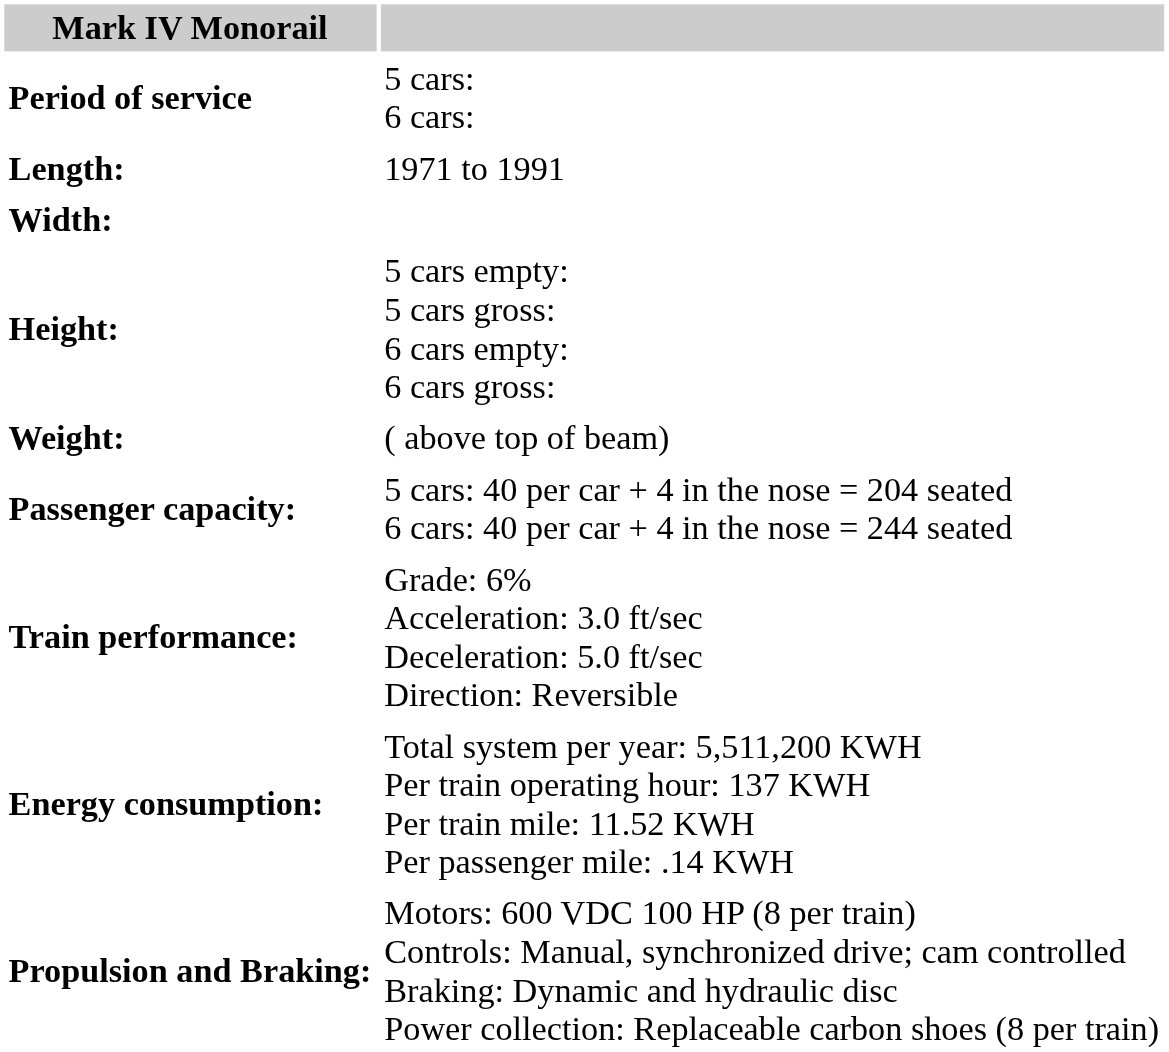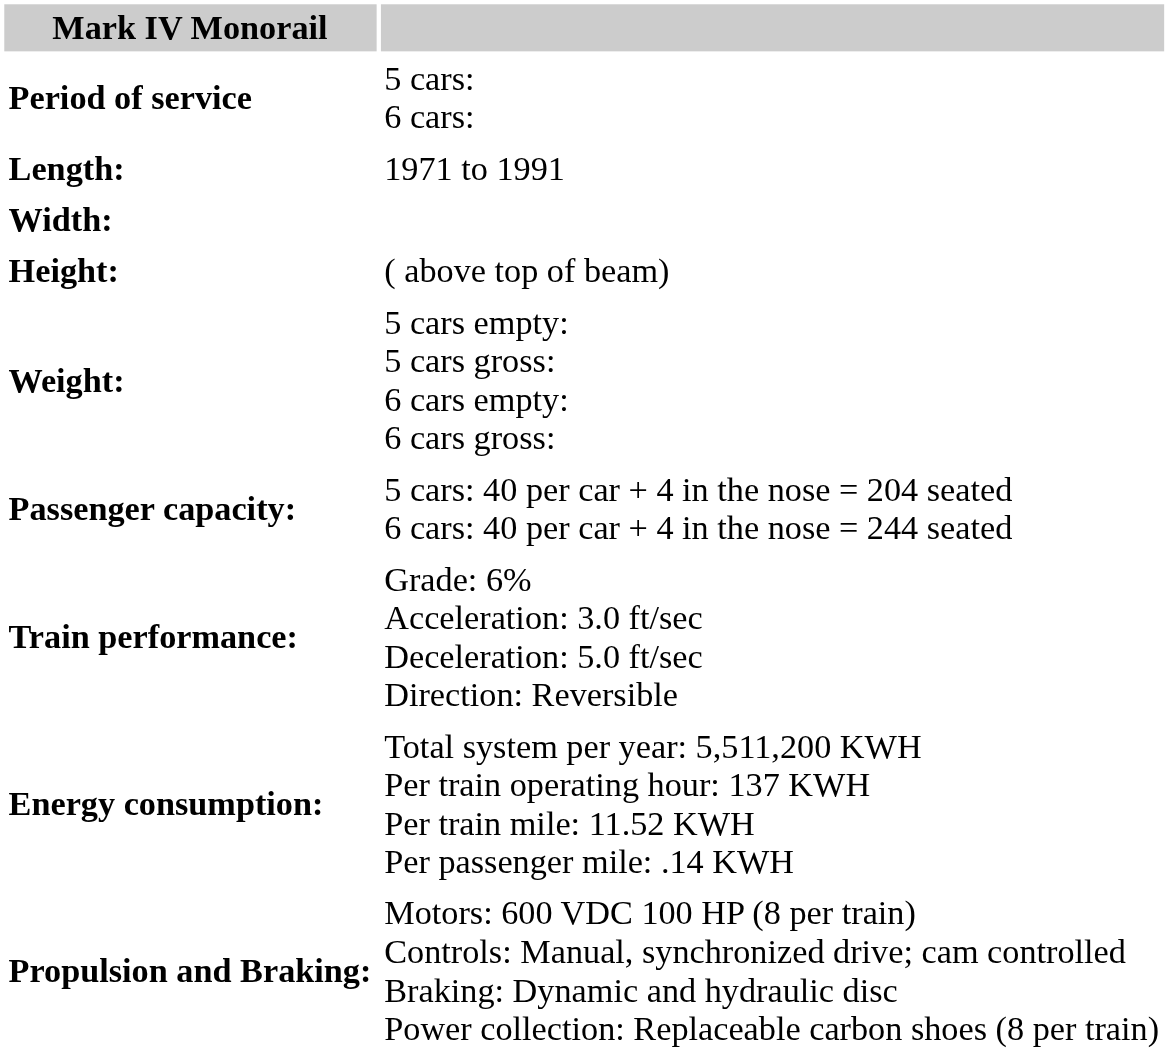 <table style="width:double;" cellpadding="2">
 <tr style="background:#ccc;">
 <th>Mark IV Monorail</th>
 <th></th>
 </tr>
 <tr>
 <td><strong>Period of service</strong></td>
 <td>5 cars: <br>6 cars: </td>
 </tr>
 <tr>
 <td><strong>Length:</strong></td>
 <td>1971 to 1991</td>
 </tr>
 <tr>
 <td><strong>Width:</strong></td>
 <td></td>
 </tr>
 <tr>
 <td><strong>Height:</strong></td>
-<td>5 cars empty: <br>5 cars gross: <br>6 cars empty: <br>6 cars gross: </td>
+<td> ( above top of beam)</td>
 </tr>
 <tr>
 <td><strong>Weight:</strong></td>
-<td> ( above top of beam)</td>
+<td>5 cars empty: <br>5 cars gross: <br>6 cars empty: <br>6 cars gross: </td>
 </tr>
 <tr>
 <td><strong>Passenger capacity:</strong></td>
 <td>5 cars: 40 per car + 4 in the nose = 204 seated<br>6 cars: 40 per car + 4 in the nose = 244 seated</td>
 </tr>
 <tr>
 <td><strong>Train performance:</strong></td>
 <td>Grade: 6%<br>Acceleration: 3.0 ft/sec<br>Deceleration: 5.0 ft/sec<br>Direction: Reversible</td>
 </tr>
 <tr>
 <td><strong>Energy consumption:</strong></td>
 <td>Total system per year: 5,511,200 KWH<br>Per train operating hour: 137 KWH<br>Per train mile: 11.52 KWH<br>Per passenger mile: .14 KWH</td>
 </tr>
 <tr>
 <td><strong>Propulsion and Braking:</strong></td>
 <td>Motors: 600 VDC 100 HP (8 per train)<br>Controls: Manual, synchronized drive; cam controlled<br>Braking: Dynamic and hydraulic disc<br>Power collection: Replaceable carbon shoes (8 per train)</td>
 </tr>
 </table>
